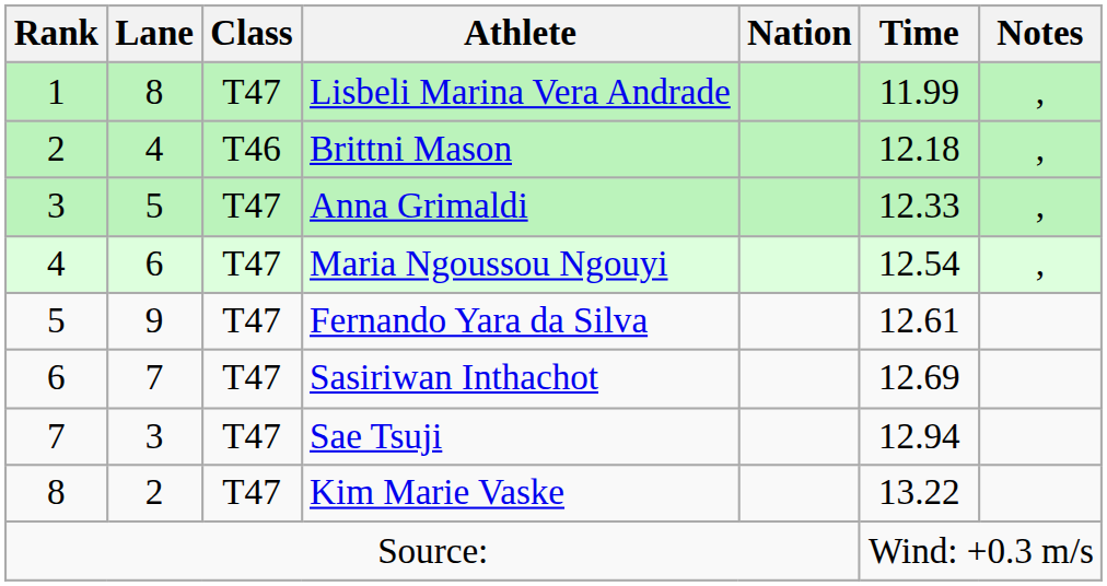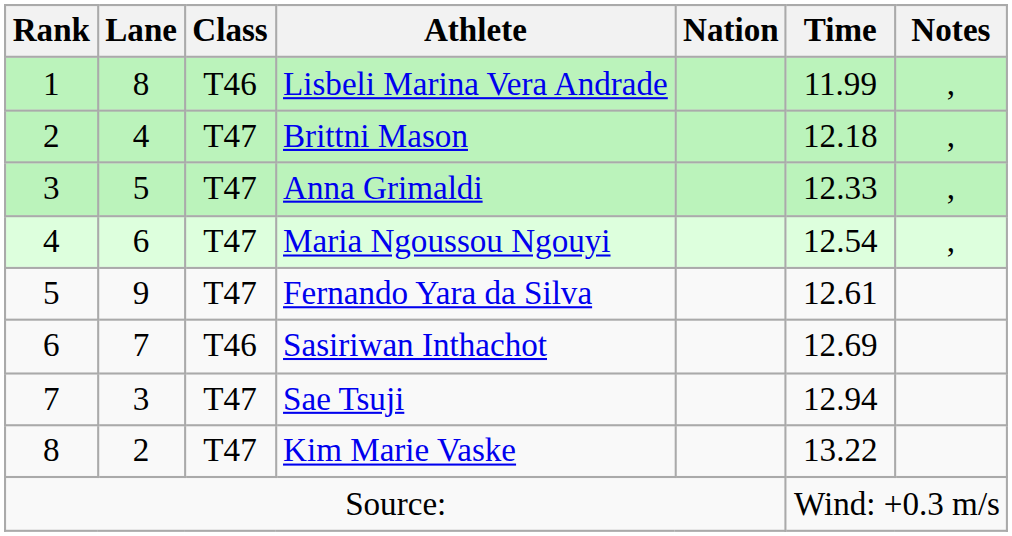 <table class="wikitable sortable" style="text-align:center;">
 <tr>
 <th scope="col">Rank</th>
 <th scope="col">Lane</th>
 <th scope="col">Class</th>
 <th scope="col">Athlete</th>
 <th scope="col">Nation</th>
 <th scope="col">Time</th>
 <th scope="col">Notes</th>
 </tr>
 <tr bgcolor=bbf3bb>
 <td>1</td>
 <td>8</td>
-<td>T47</td>
+<td>T46</td>
 <td align=left><a href='#'>Lisbeli Marina Vera Andrade</a></td>
 <td align=left></td>
 <td>11.99</td>
 <td>, </td>
 </tr>
 <tr bgcolor="#bbf3bb">
 <td>2</td>
 <td>4</td>
-<td>T46</td>
+<td>T47</td>
 <td align=left><a href='#'>Brittni Mason</a></td>
 <td align=left></td>
 <td>12.18</td>
 <td>, </td>
 </tr>
 <tr bgcolor=bbf3bb>
 <td>3</td>
 <td>5</td>
 <td>T47</td>
 <td align=left><a href='#'>Anna Grimaldi</a></td>
 <td align=left></td>
 <td>12.33</td>
 <td>, </td>
 </tr>
 <tr bgcolor=ddffdd>
 <td>4</td>
 <td>6</td>
 <td>T47</td>
 <td align=left><a href='#'>Maria Ngoussou Ngouyi</a></td>
 <td align=left></td>
 <td>12.54</td>
 <td>, </td>
 </tr>
 <tr>
 <td>5</td>
 <td>9</td>
 <td>T47</td>
 <td align=left><a href='#'>Fernando Yara da Silva</a></td>
 <td align=left></td>
 <td>12.61</td>
 <td></td>
 </tr>
 <tr>
 <td>6</td>
 <td>7</td>
-<td>T47</td>
+<td>T46</td>
 <td align=left><a href='#'>Sasiriwan Inthachot</a></td>
 <td align=left></td>
 <td>12.69</td>
 <td></td>
 </tr>
 <tr>
 <td>7</td>
 <td>3</td>
 <td>T47</td>
 <td align=left><a href='#'>Sae Tsuji</a></td>
 <td align=left></td>
 <td>12.94</td>
 <td></td>
 </tr>
 <tr>
 <td>8</td>
 <td>2</td>
 <td>T47</td>
 <td align=left><a href='#'>Kim Marie Vaske</a></td>
 <td align=left></td>
 <td>13.22</td>
 <td></td>
 </tr>
 <tr class="sortbottom">
 <td colspan=5>Source:</td>
 <td colspan="2" style="text-align:left;">Wind: +0.3 m/s</td>
 </tr>
 </table>
